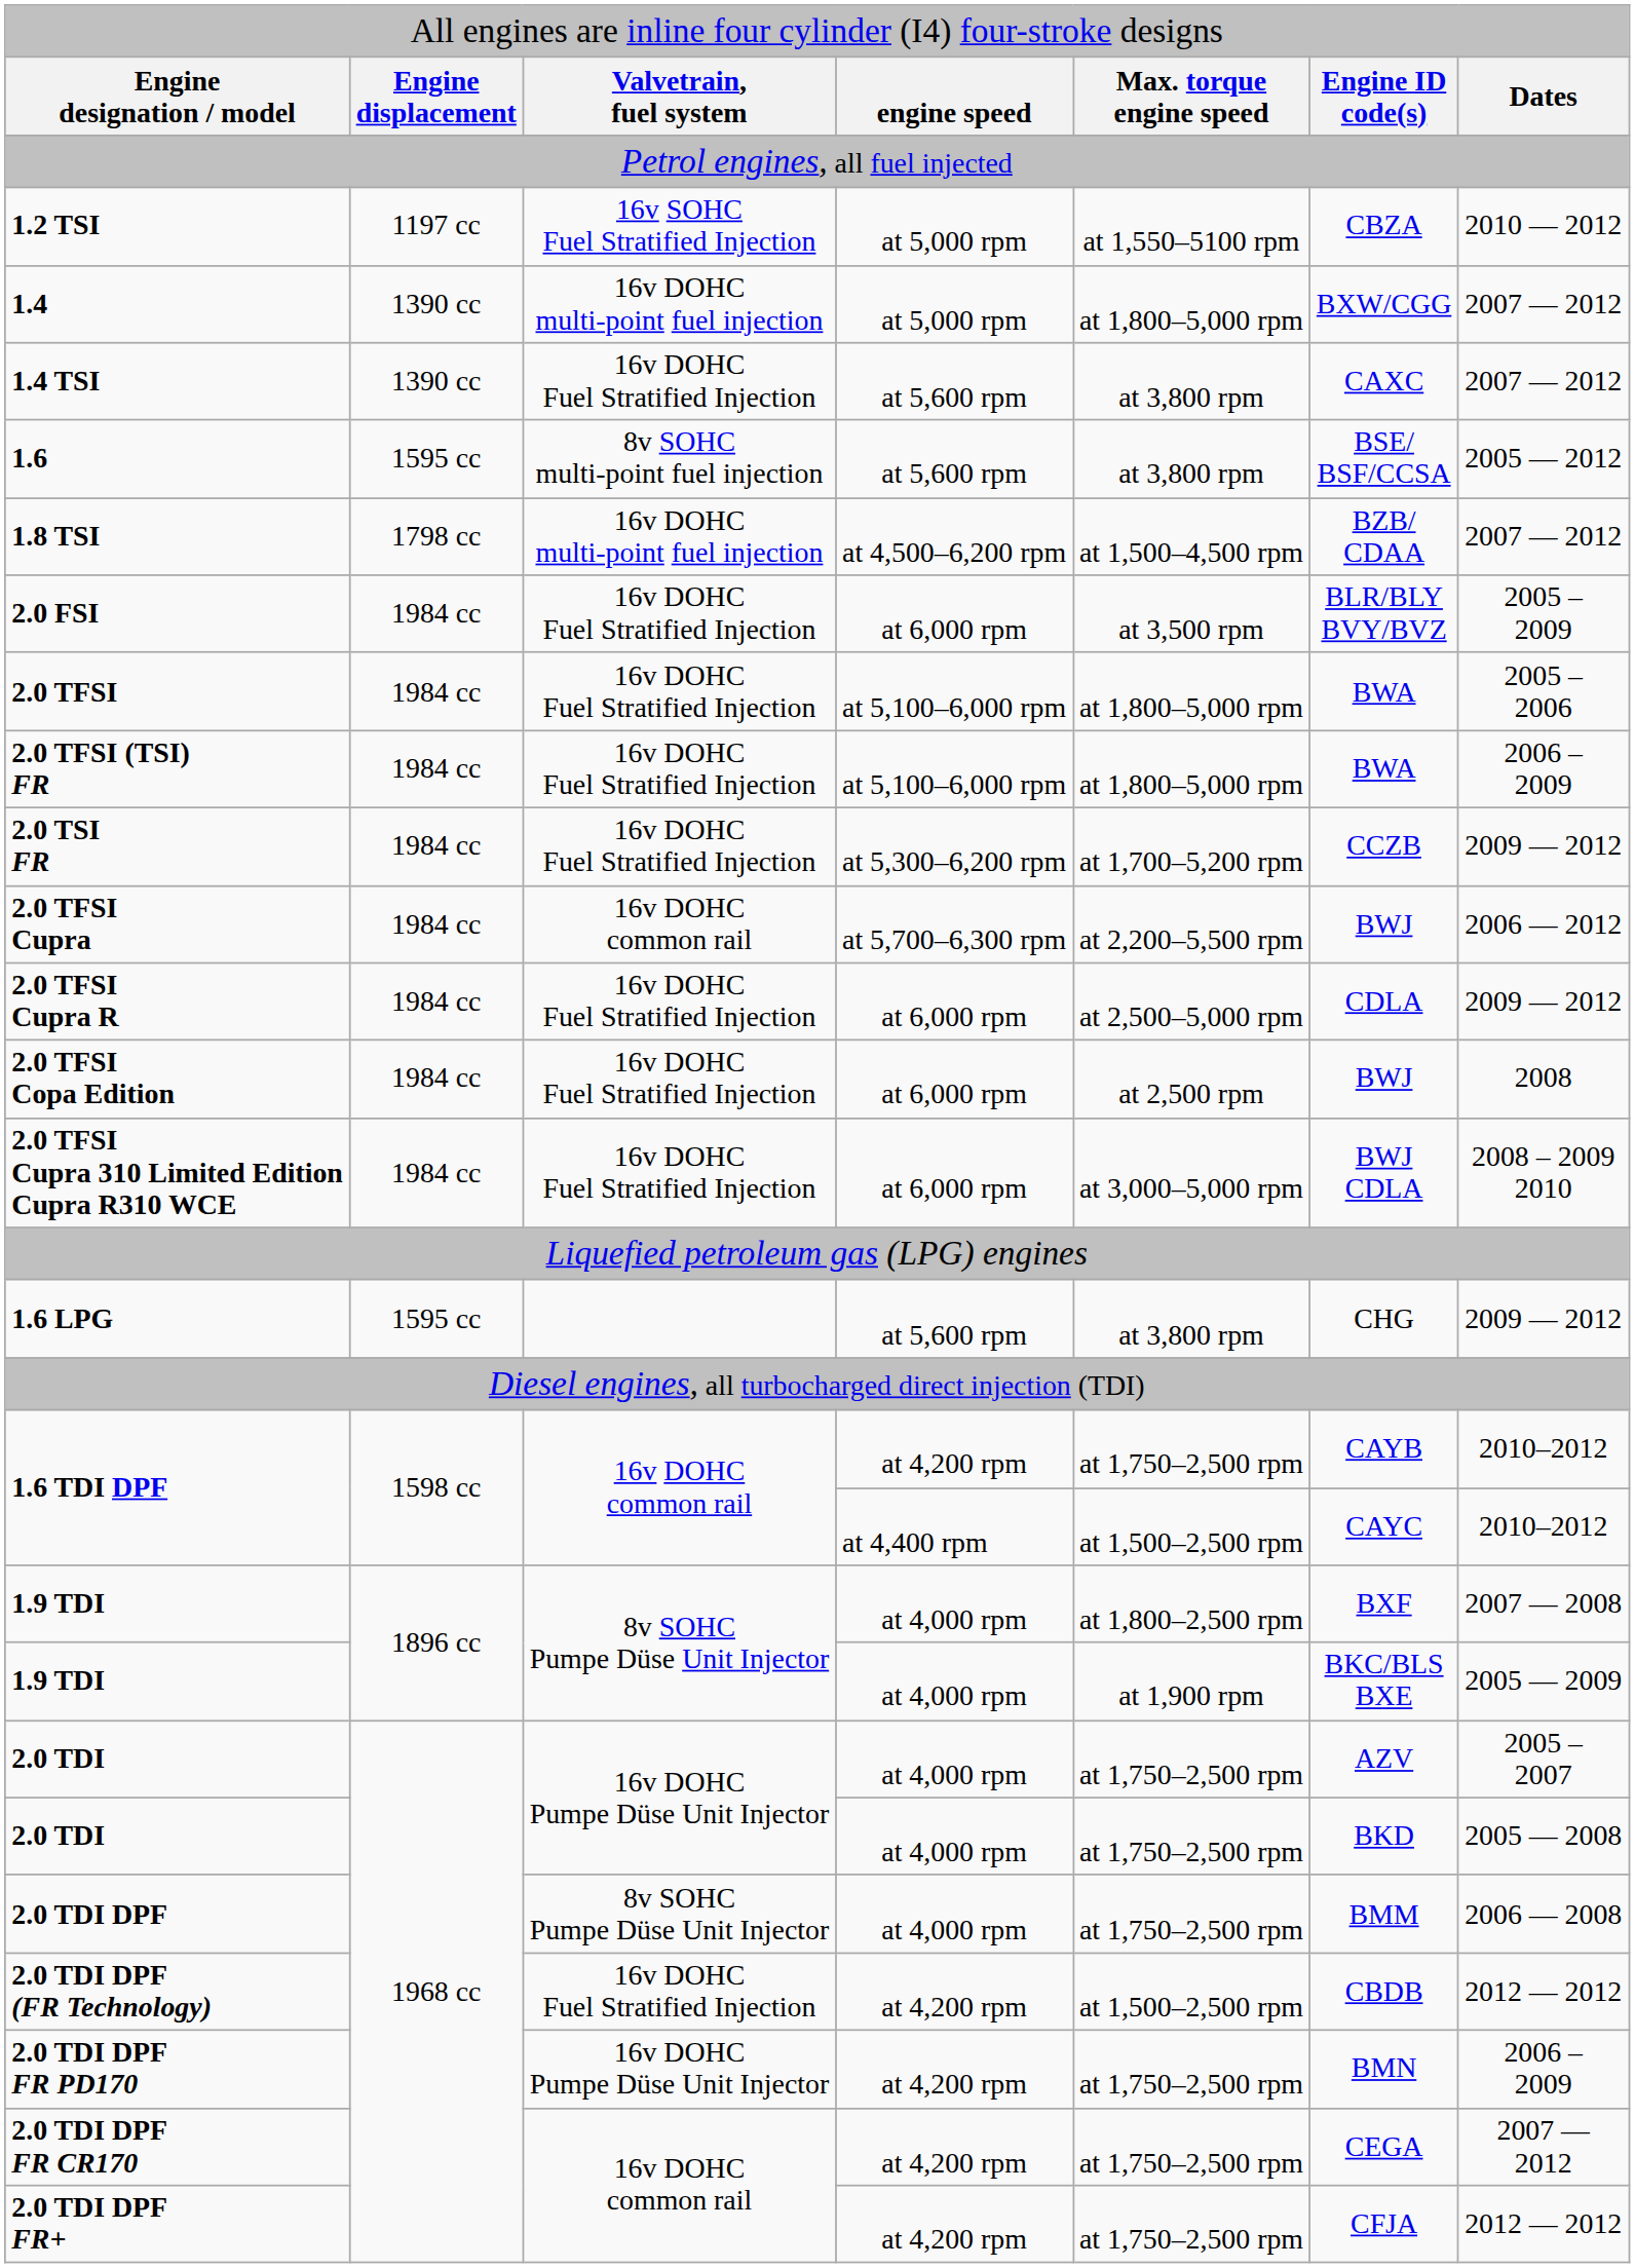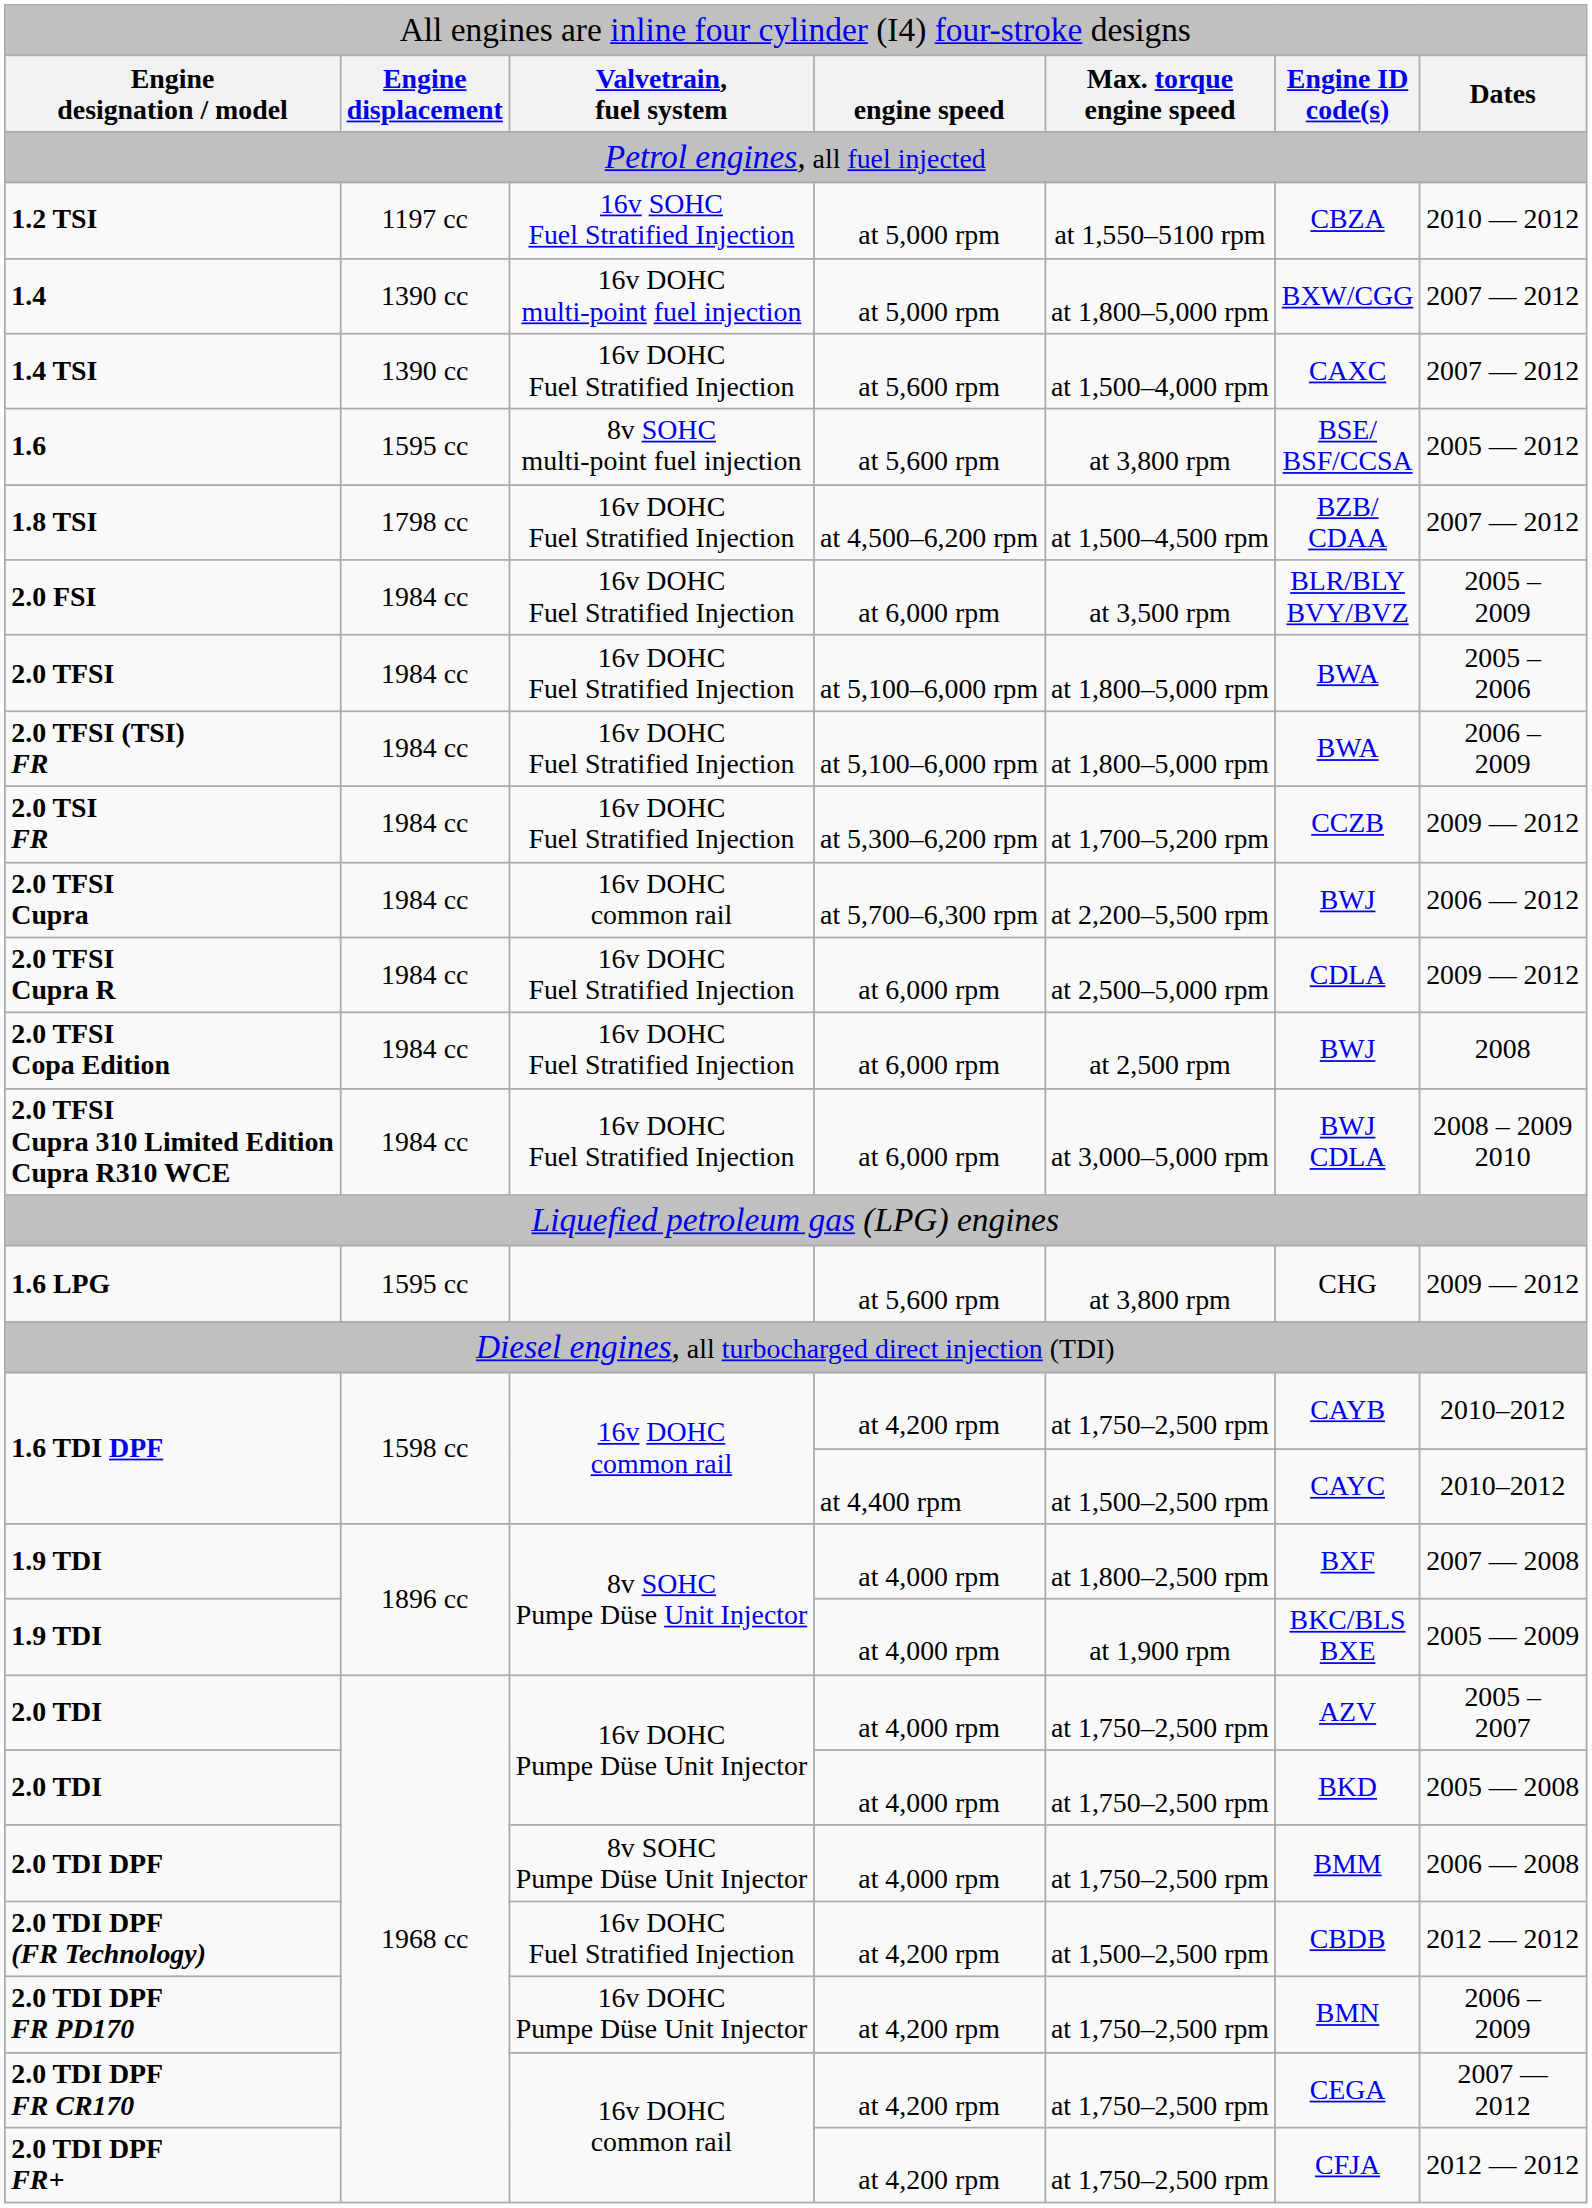 <table class="wikitable" style="text-align:center;">
 <tr>
 <td colspan="7" style="background:silver"><big>All engines are <a href='#'>inline four cylinder</a> (I4) <a href='#'>four-stroke</a> designs</big></td>
 </tr>
 <tr>
 <th>Engine<br>designation / model</th>
 <th><a href='#'>Engine<br>displacement</a></th>
 <th><a href='#'>Valvetrain</a>,<br>fuel system</th>
 <th><br> engine speed</th>
 <th>Max. <a href='#'>torque</a><br> engine speed</th>
 <th><a href='#'>Engine ID<br>code(s)</a></th>
 <th>Dates</th>
 </tr>
 <tr>
 <td colspan="7" style="background:silver"><big><em><a href='#'>Petrol engines</a>,</em></big> all <a href='#'>fuel injected</a></td>
 </tr>
 <tr>
 <td align=left><strong>1.2 TSI</strong></td>
 <td>1197 cc</td>
 <td><a href='#'>16v</a> <a href='#'>SOHC</a><br><a href='#'>Fuel Stratified Injection</a></td>
 <td><br>at 5,000 rpm</td>
 <td><br>at 1,550–5100 rpm</td>
 <td><a href='#'>CBZA</a></td>
 <td>2010 — 2012</td>
 </tr>
 <tr>
 <td align=left><strong>1.4</strong></td>
 <td>1390 cc</td>
 <td>16v DOHC<br><a href='#'>multi-point</a> <a href='#'>fuel injection</a></td>
 <td><br>at 5,000 rpm</td>
 <td><br>at 1,800–5,000 rpm</td>
 <td><a href='#'>BXW/CGG</a></td>
 <td>2007 — 2012</td>
 </tr>
 <tr>
 <td align=left><strong>1.4 TSI</strong></td>
 <td>1390 cc</td>
 <td>16v DOHC<br>Fuel Stratified Injection</td>
 <td><br>at 5,600 rpm</td>
-<td><br>at 3,800 rpm</td>
+<td><br>at 1,500–4,000 rpm</td>
 <td><a href='#'>CAXC</a></td>
 <td>2007 — 2012</td>
 </tr>
 <tr>
 <td align=left><strong>1.6</strong></td>
 <td>1595 cc</td>
 <td>8v <a href='#'>SOHC</a><br>multi-point fuel injection</td>
 <td><br>at 5,600 rpm</td>
 <td><br>at 3,800 rpm</td>
 <td><a href='#'>BSE/<br>BSF/CCSA</a></td>
 <td>2005 — 2012</td>
 </tr>
 <tr>
 <td align=left><strong>1.8 TSI</strong></td>
 <td>1798 cc</td>
-<td>16v DOHC<br><a href='#'>multi-point</a> <a href='#'>fuel injection</a></td>
+<td>16v DOHC<br>Fuel Stratified Injection</td>
 <td><br>at 4,500–6,200 rpm</td>
 <td><br>at 1,500–4,500 rpm</td>
 <td><a href='#'>BZB/<br>CDAA</a></td>
 <td>2007 — 2012</td>
 </tr>
 <tr>
 <td align=left><strong>2.0 FSI</strong></td>
 <td>1984 cc</td>
 <td>16v DOHC<br>Fuel Stratified Injection</td>
 <td><br>at 6,000 rpm</td>
 <td><br>at 3,500 rpm</td>
 <td><a href='#'>BLR/BLY<br>BVY/BVZ</a></td>
 <td>2005 – <br>2009</td>
 </tr>
 <tr>
 <td align=left><strong>2.0 TFSI</strong></td>
 <td>1984 cc</td>
 <td>16v DOHC<br>Fuel Stratified Injection</td>
 <td><br>at 5,100–6,000 rpm</td>
 <td><br>at 1,800–5,000 rpm</td>
 <td><a href='#'>BWA</a></td>
 <td>2005 – <br>2006</td>
 </tr>
 <tr>
 <td align=left><strong>2.0 TFSI (TSI)<br><em>FR</em> </strong></td>
 <td>1984 cc</td>
 <td>16v DOHC<br>Fuel Stratified Injection</td>
 <td><br>at 5,100–6,000 rpm</td>
 <td><br>at 1,800–5,000 rpm</td>
 <td><a href='#'>BWA</a></td>
 <td>2006 – <br>2009</td>
 </tr>
 <tr>
 <td align=left><strong>2.0 TSI<br><em>FR</em> </strong></td>
 <td>1984 cc</td>
 <td>16v DOHC<br>Fuel Stratified Injection</td>
 <td><br>at 5,300–6,200 rpm</td>
 <td><br>at 1,700–5,200 rpm</td>
 <td><a href='#'>CCZB</a></td>
 <td>2009 — 2012</td>
 </tr>
 <tr>
 <td align=left><strong>2.0 TFSI<br>Cupra</strong></td>
 <td>1984 cc</td>
 <td>16v DOHC<br>common rail</td>
 <td><br>at 5,700–6,300 rpm</td>
 <td><br>at 2,200–5,500 rpm</td>
 <td><a href='#'>BWJ</a></td>
 <td>2006 — 2012</td>
 </tr>
 <tr>
 <td align=left><strong>2.0 TFSI<br>Cupra R</strong></td>
 <td>1984 cc</td>
 <td>16v DOHC<br>Fuel Stratified Injection</td>
 <td><br>at 6,000 rpm</td>
 <td><br>at 2,500–5,000 rpm</td>
 <td><a href='#'>CDLA</a></td>
 <td>2009 — 2012</td>
 </tr>
 <tr>
 <td align=left><strong>2.0 TFSI<br>Copa Edition</strong></td>
 <td>1984 cc</td>
 <td>16v DOHC<br>Fuel Stratified Injection</td>
 <td><br>at 6,000 rpm</td>
 <td><br>at 2,500 rpm</td>
 <td><a href='#'>BWJ</a></td>
 <td>2008</td>
 </tr>
 <tr>
 <td align=left><strong>2.0 TFSI<br>Cupra 310 Limited Edition</strong><br><strong>Cupra R310 WCE</strong></td>
 <td>1984 cc</td>
 <td>16v DOHC<br>Fuel Stratified Injection</td>
 <td><br>at 6,000 rpm</td>
 <td><br>at 3,000–5,000 rpm</td>
 <td><a href='#'>BWJ<br>CDLA</a></td>
 <td>2008 – 2009<br>2010</td>
 </tr>
 <tr>
 <td colspan="7" style="background:silver"><big><em><a href='#'>Liquefied petroleum gas</a> (LPG) engines</em></big></td>
 </tr>
 <tr>
 <td align=left><strong>1.6 LPG</strong></td>
 <td>1595 cc</td>
 <td></td>
 <td><br>at 5,600 rpm</td>
 <td><br>at 3,800 rpm</td>
 <td list of Volkswagen Group LPG engines#1.6 72–75>CHG</td>
 <td>2009 — 2012</td>
 </tr>
 <tr>
 <td colspan="7" style="background:silver"><big><em><a href='#'>Diesel engines</a>,</em></big> all <a href='#'>turbocharged direct injection</a> (TDI)</td>
 </tr>
 <tr>
 <td align=left rowspan="2"><strong>1.6 TDI <a href='#'>DPF</a></strong></td>
 <td rowspan="2">1598 cc</td>
 <td rowspan="2"><a href='#'>16v</a> <a href='#'>DOHC</a><br><a href='#'>common rail</a></td>
 <td><br>at 4,200 rpm</td>
 <td><br>at 1,750–2,500 rpm</td>
 <td><a href='#'>CAYB</a></td>
 <td>2010–2012</td>
 </tr>
 <tr>
 <td align=left><br>at 4,400 rpm</td>
 <td><br>at 1,500–2,500 rpm</td>
 <td><a href='#'>CAYC</a></td>
 <td>2010–2012</td>
 </tr>
 <tr>
 <td align=left><strong>1.9 TDI</strong></td>
 <td rowspan="2">1896 cc</td>
 <td rowspan="2">8v <a href='#'>SOHC</a><br>Pumpe Düse <a href='#'>Unit Injector</a></td>
 <td><br>at 4,000 rpm</td>
 <td><br>at 1,800–2,500 rpm</td>
 <td><a href='#'>BXF</a></td>
 <td>2007 — 2008</td>
 </tr>
 <tr>
 <td align=left><strong>1.9 TDI</strong></td>
 <td><br>at 4,000 rpm</td>
 <td><br>at 1,900 rpm</td>
 <td><a href='#'>BKC/BLS<br>BXE</a></td>
 <td>2005 — 2009</td>
 </tr>
 <tr>
 <td align=left><strong>2.0 TDI</strong></td>
 <td rowspan="7">1968 cc</td>
 <td rowspan="2">16v DOHC<br>Pumpe Düse Unit Injector</td>
 <td><br>at 4,000 rpm</td>
 <td><br>at 1,750–2,500 rpm</td>
 <td><a href='#'>AZV</a></td>
 <td>2005 – <br>2007</td>
 </tr>
 <tr>
 <td align=left><strong>2.0 TDI</strong></td>
 <td><br>at 4,000 rpm</td>
 <td><br>at 1,750–2,500 rpm</td>
 <td><a href='#'>BKD</a></td>
 <td>2005 — 2008</td>
 </tr>
 <tr>
 <td align=left><strong>2.0 TDI DPF</strong></td>
 <td>8v SOHC<br>Pumpe Düse Unit Injector</td>
 <td><br>at 4,000 rpm</td>
 <td><br>at 1,750–2,500 rpm</td>
 <td><a href='#'>BMM</a></td>
 <td>2006 — 2008</td>
 </tr>
 <tr>
 <td align=left><strong>2.0 TDI DPF<br><em>(FR Technology)</em> </strong></td>
 <td>16v DOHC<br>Fuel Stratified Injection</td>
 <td><br>at 4,200 rpm</td>
 <td><br>at 1,500–2,500 rpm</td>
 <td><a href='#'>CBDB</a></td>
 <td>2012 — 2012</td>
 </tr>
 <tr>
 <td align=left><strong>2.0 TDI DPF<br><em>FR PD170</em> </strong></td>
 <td>16v DOHC<br>Pumpe Düse Unit Injector</td>
 <td><br>at 4,200 rpm</td>
 <td><br>at 1,750–2,500 rpm</td>
 <td><a href='#'>BMN</a></td>
 <td>2006 – <br>2009</td>
 </tr>
 <tr>
 <td align=left><strong>2.0 TDI DPF<br><em>FR CR170</em> </strong></td>
 <td rowspan="2">16v DOHC<br>common rail</td>
 <td><br>at 4,200 rpm</td>
 <td><br>at 1,750–2,500 rpm</td>
 <td><a href='#'>CEGA</a></td>
 <td>2007 — <br>2012</td>
 </tr>
 <tr>
 <td align=left><strong>2.0 TDI DPF<br><em>FR+</em> </strong></td>
 <td><br>at 4,200 rpm</td>
 <td><br>at 1,750–2,500 rpm</td>
 <td><a href='#'>CFJA</a></td>
 <td>2012 — 2012</td>
 </tr>
 </table>
